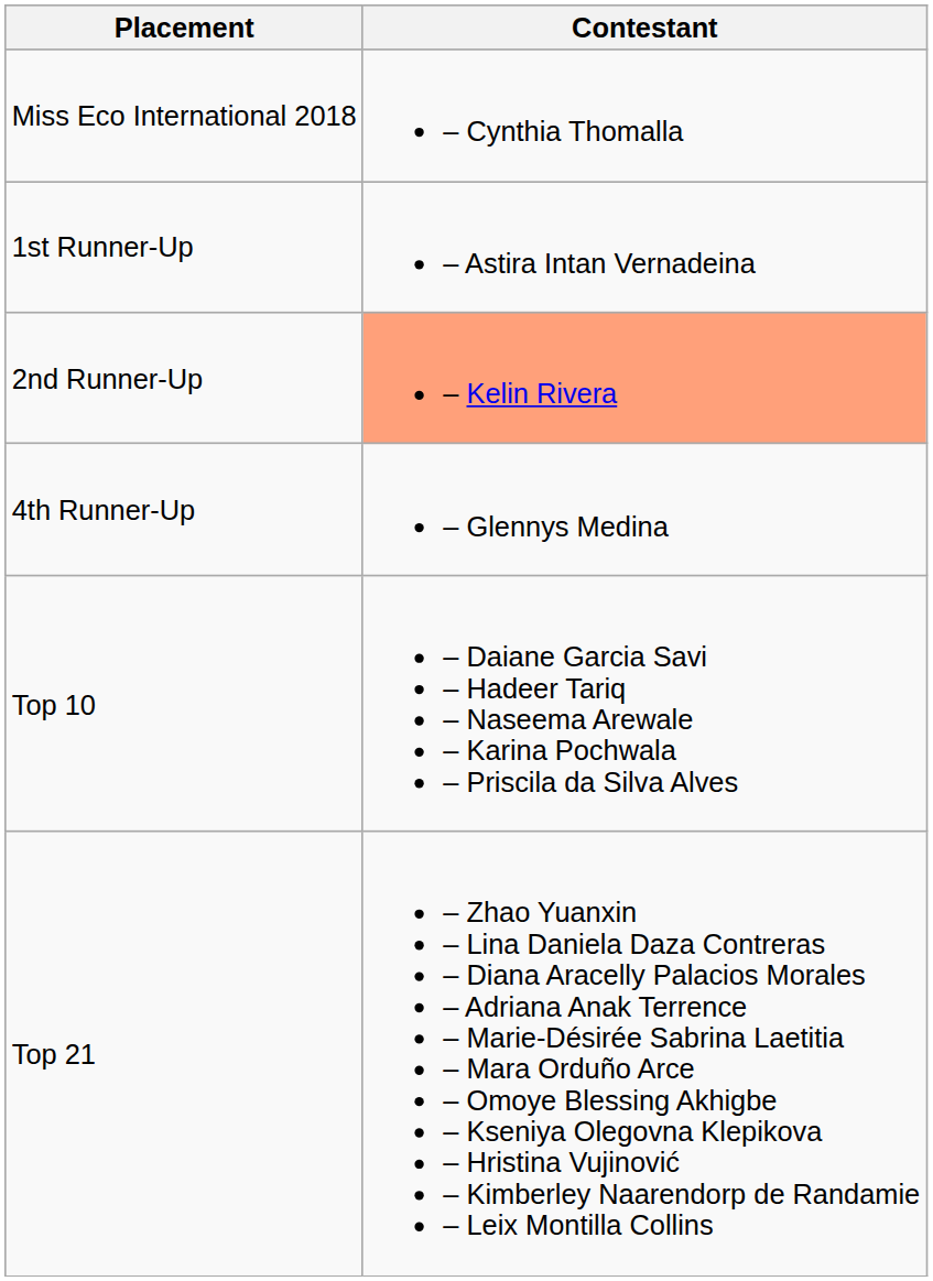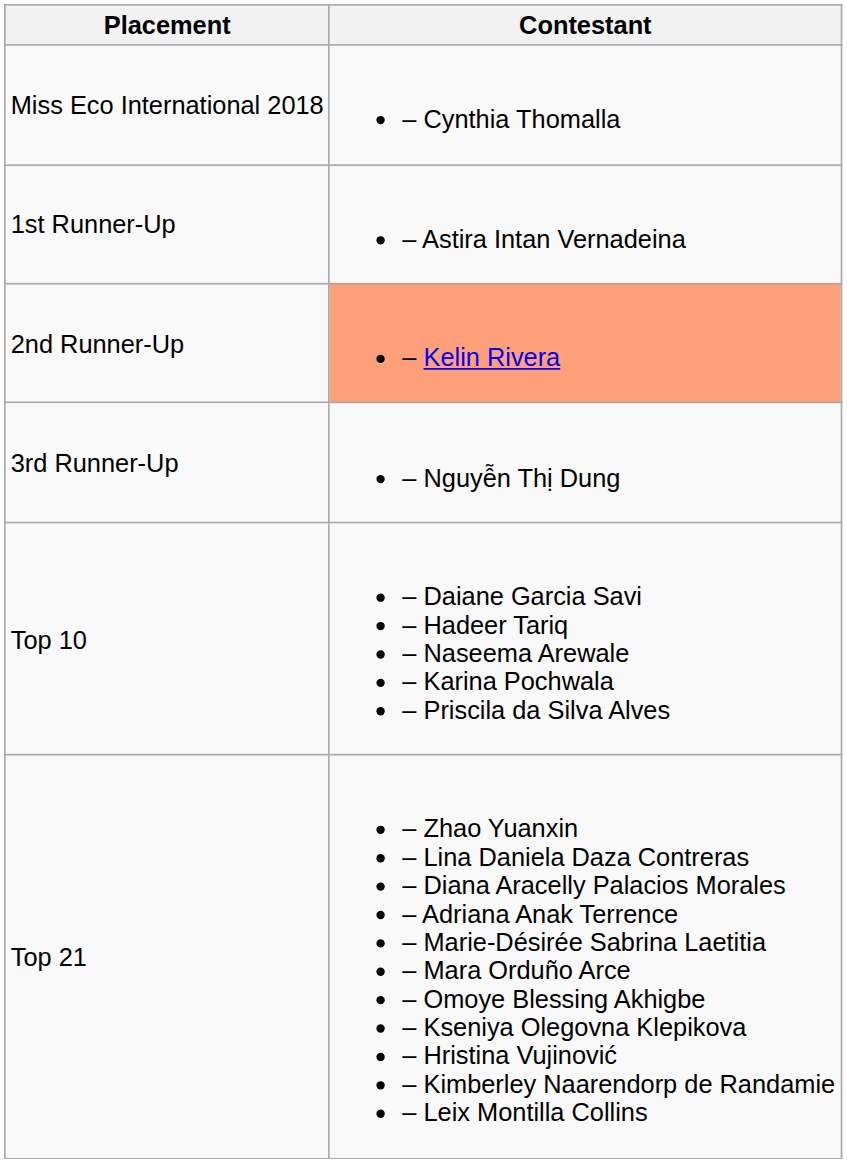 <table class="wikitable sortable" style="font-size: 95%;">
 <tr>
 <th>Placement</th>
 <th>Contestant</th>
 </tr>
 <tr>
 <td>Miss Eco International 2018</td>
 <td><br><ul><li> – Cynthia Thomalla</li></ul></td>
 </tr>
 <tr>
 <td>1st Runner-Up</td>
 <td><br><ul><li> – Astira Intan Vernadeina</li></ul></td>
 </tr>
 <tr>
 <td>2nd Runner-Up</td>
 <td style="background: lightsalmon;"><br><ul><li> – <a href='#'>Kelin Rivera</a></li></ul></td>
 </tr>
 <tr>
-<td>4th Runner-Up</td>
-<td><br><ul><li> – Glennys Medina</li></ul></td>
+<td>3rd Runner-Up</td>
+<td><br><ul><li>– Nguyễn Thị Dung</li></ul></td>
 </tr>
 <tr>
 <td>Top 10</td>
 <td><br><ul><li> – Daiane Garcia Savi</li><li> – Hadeer Tariq</li><li> – Naseema Arewale</li><li> – Karina Pochwala</li><li> – Priscila da Silva Alves</li></ul></td>
 </tr>
 <tr>
 <td>Top 21</td>
 <td><br><ul><li> – Zhao Yuanxin</li><li> – Lina Daniela Daza Contreras</li><li> – Diana Aracelly Palacios Morales</li><li> – Adriana Anak Terrence</li><li> – Marie-Désirée Sabrina Laetitia</li><li> – Mara Orduño Arce</li><li> – Omoye Blessing Akhigbe</li><li> – Kseniya Olegovna Klepikova</li><li> – Hristina Vujinović</li><li> – Kimberley Naarendorp de Randamie</li><li> – Leix Montilla Collins</li></ul></td>
 </tr>
 </table>
